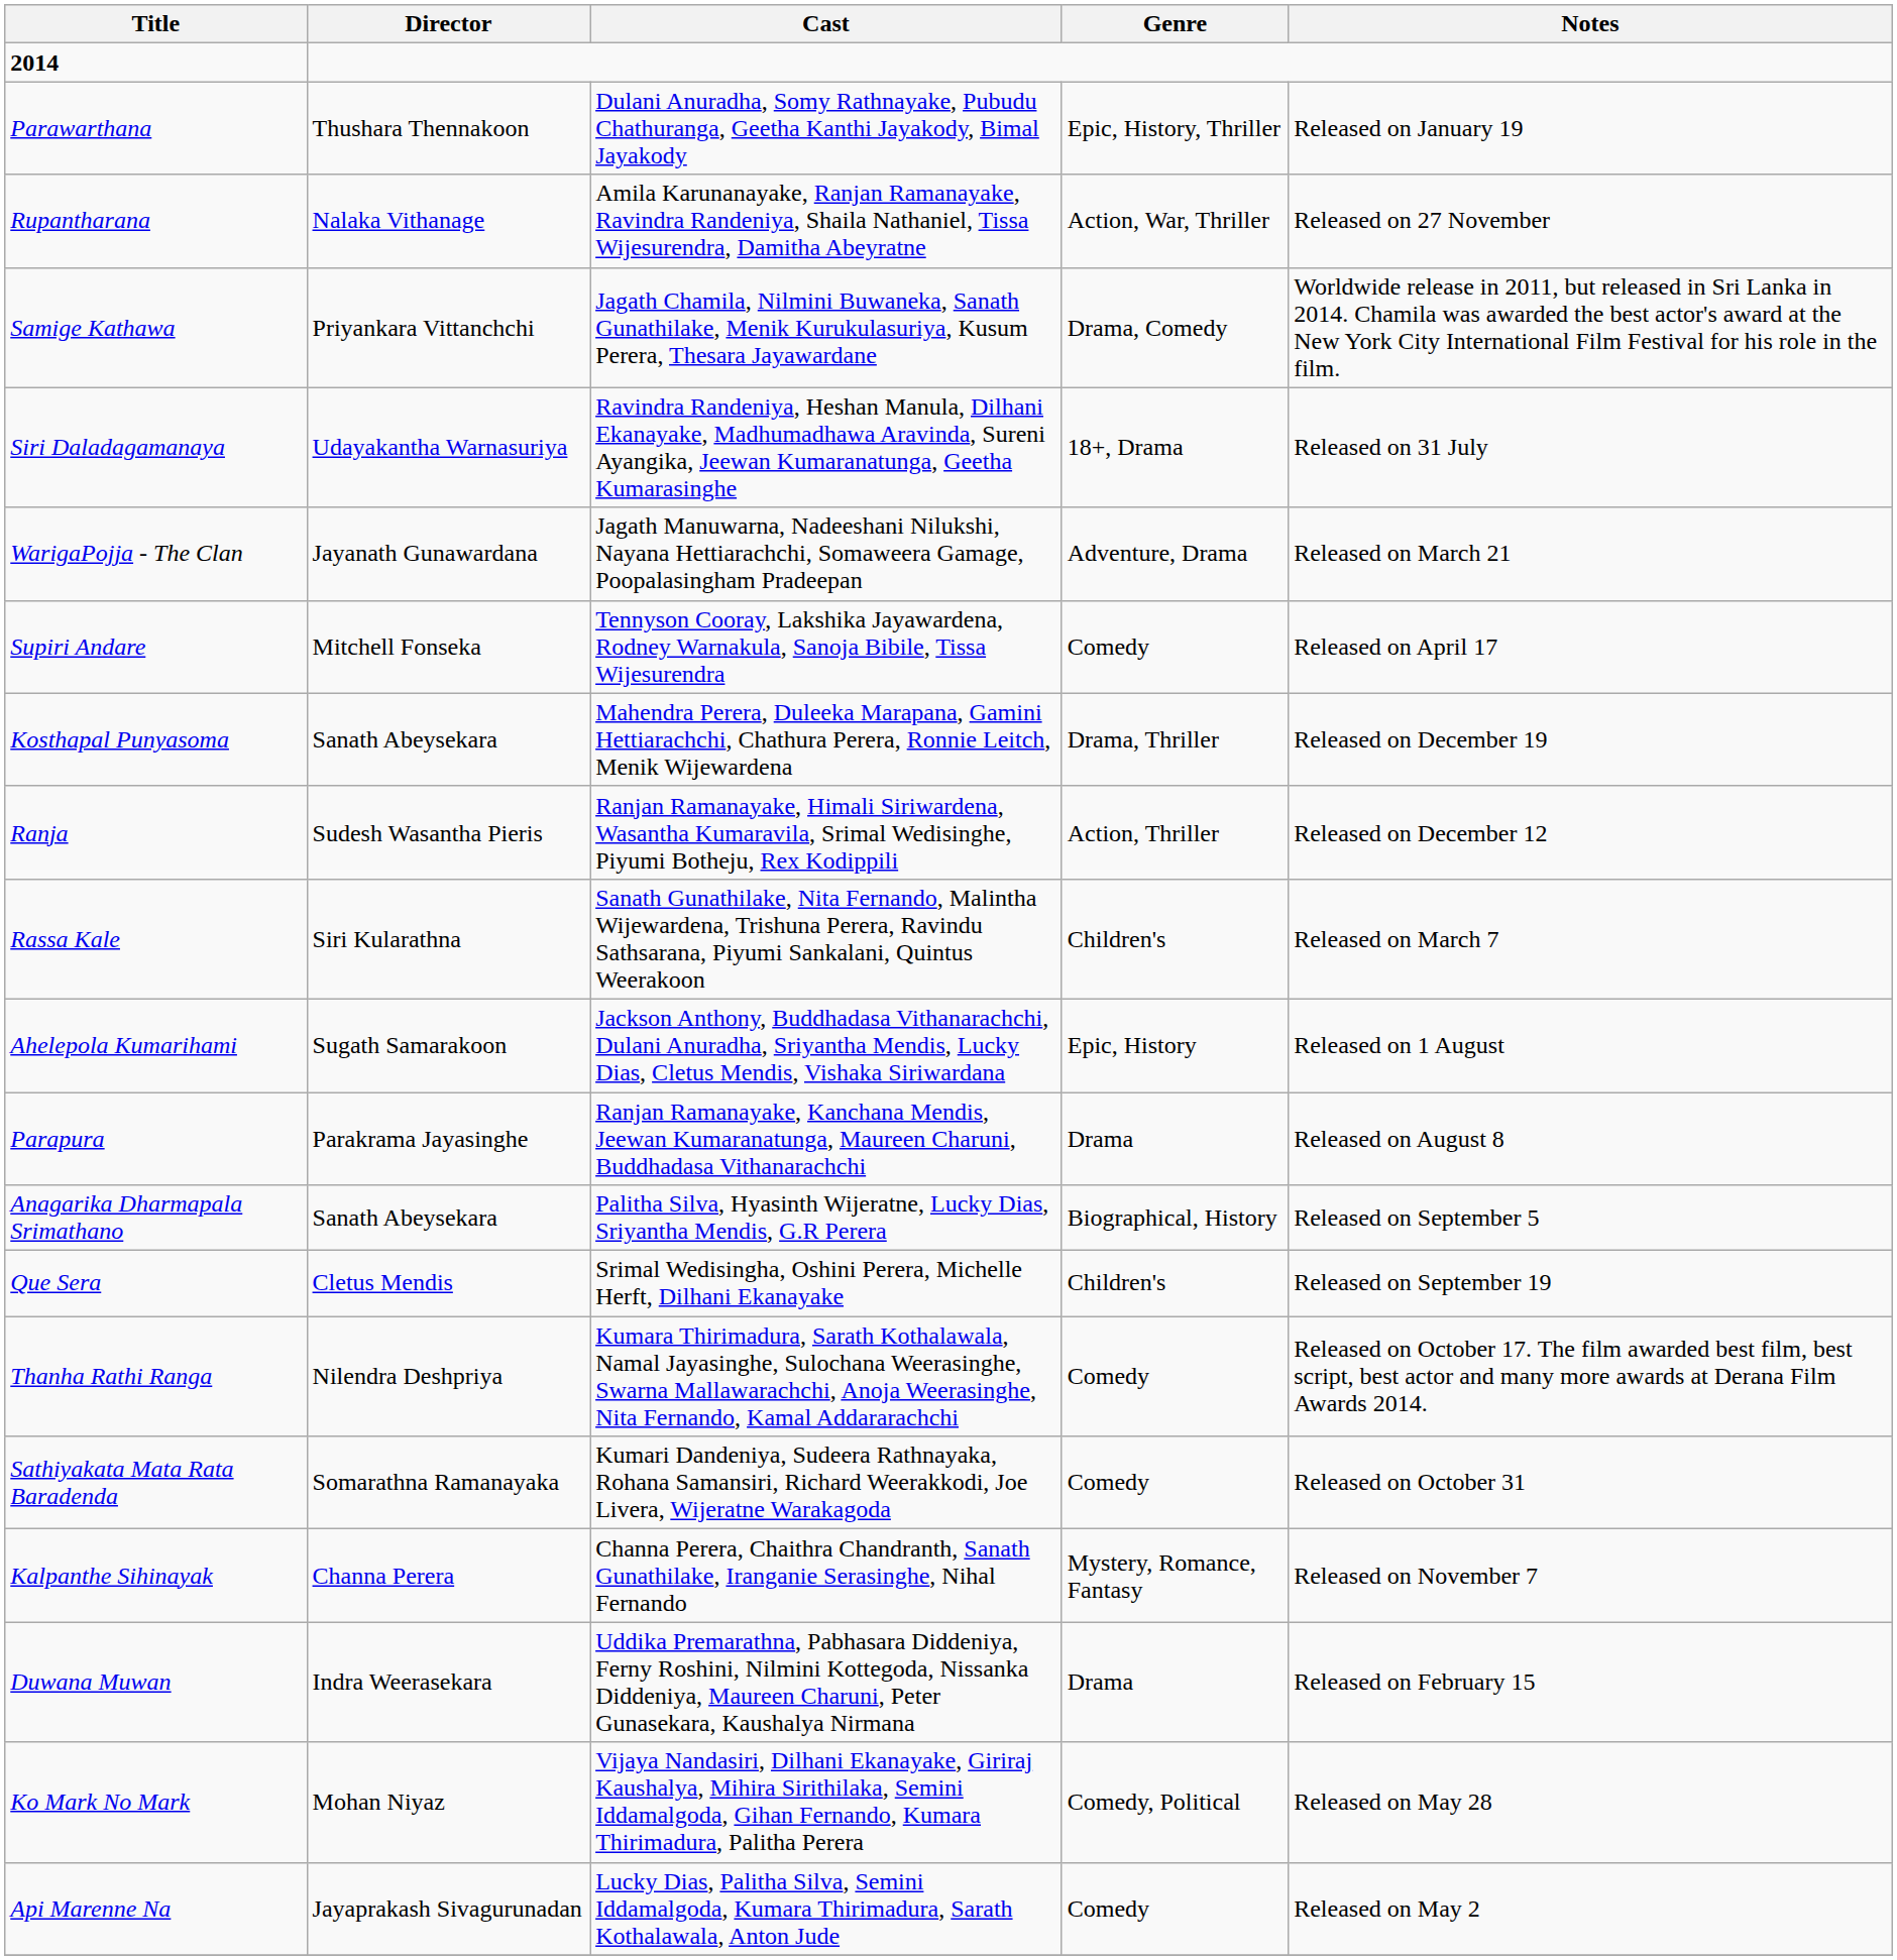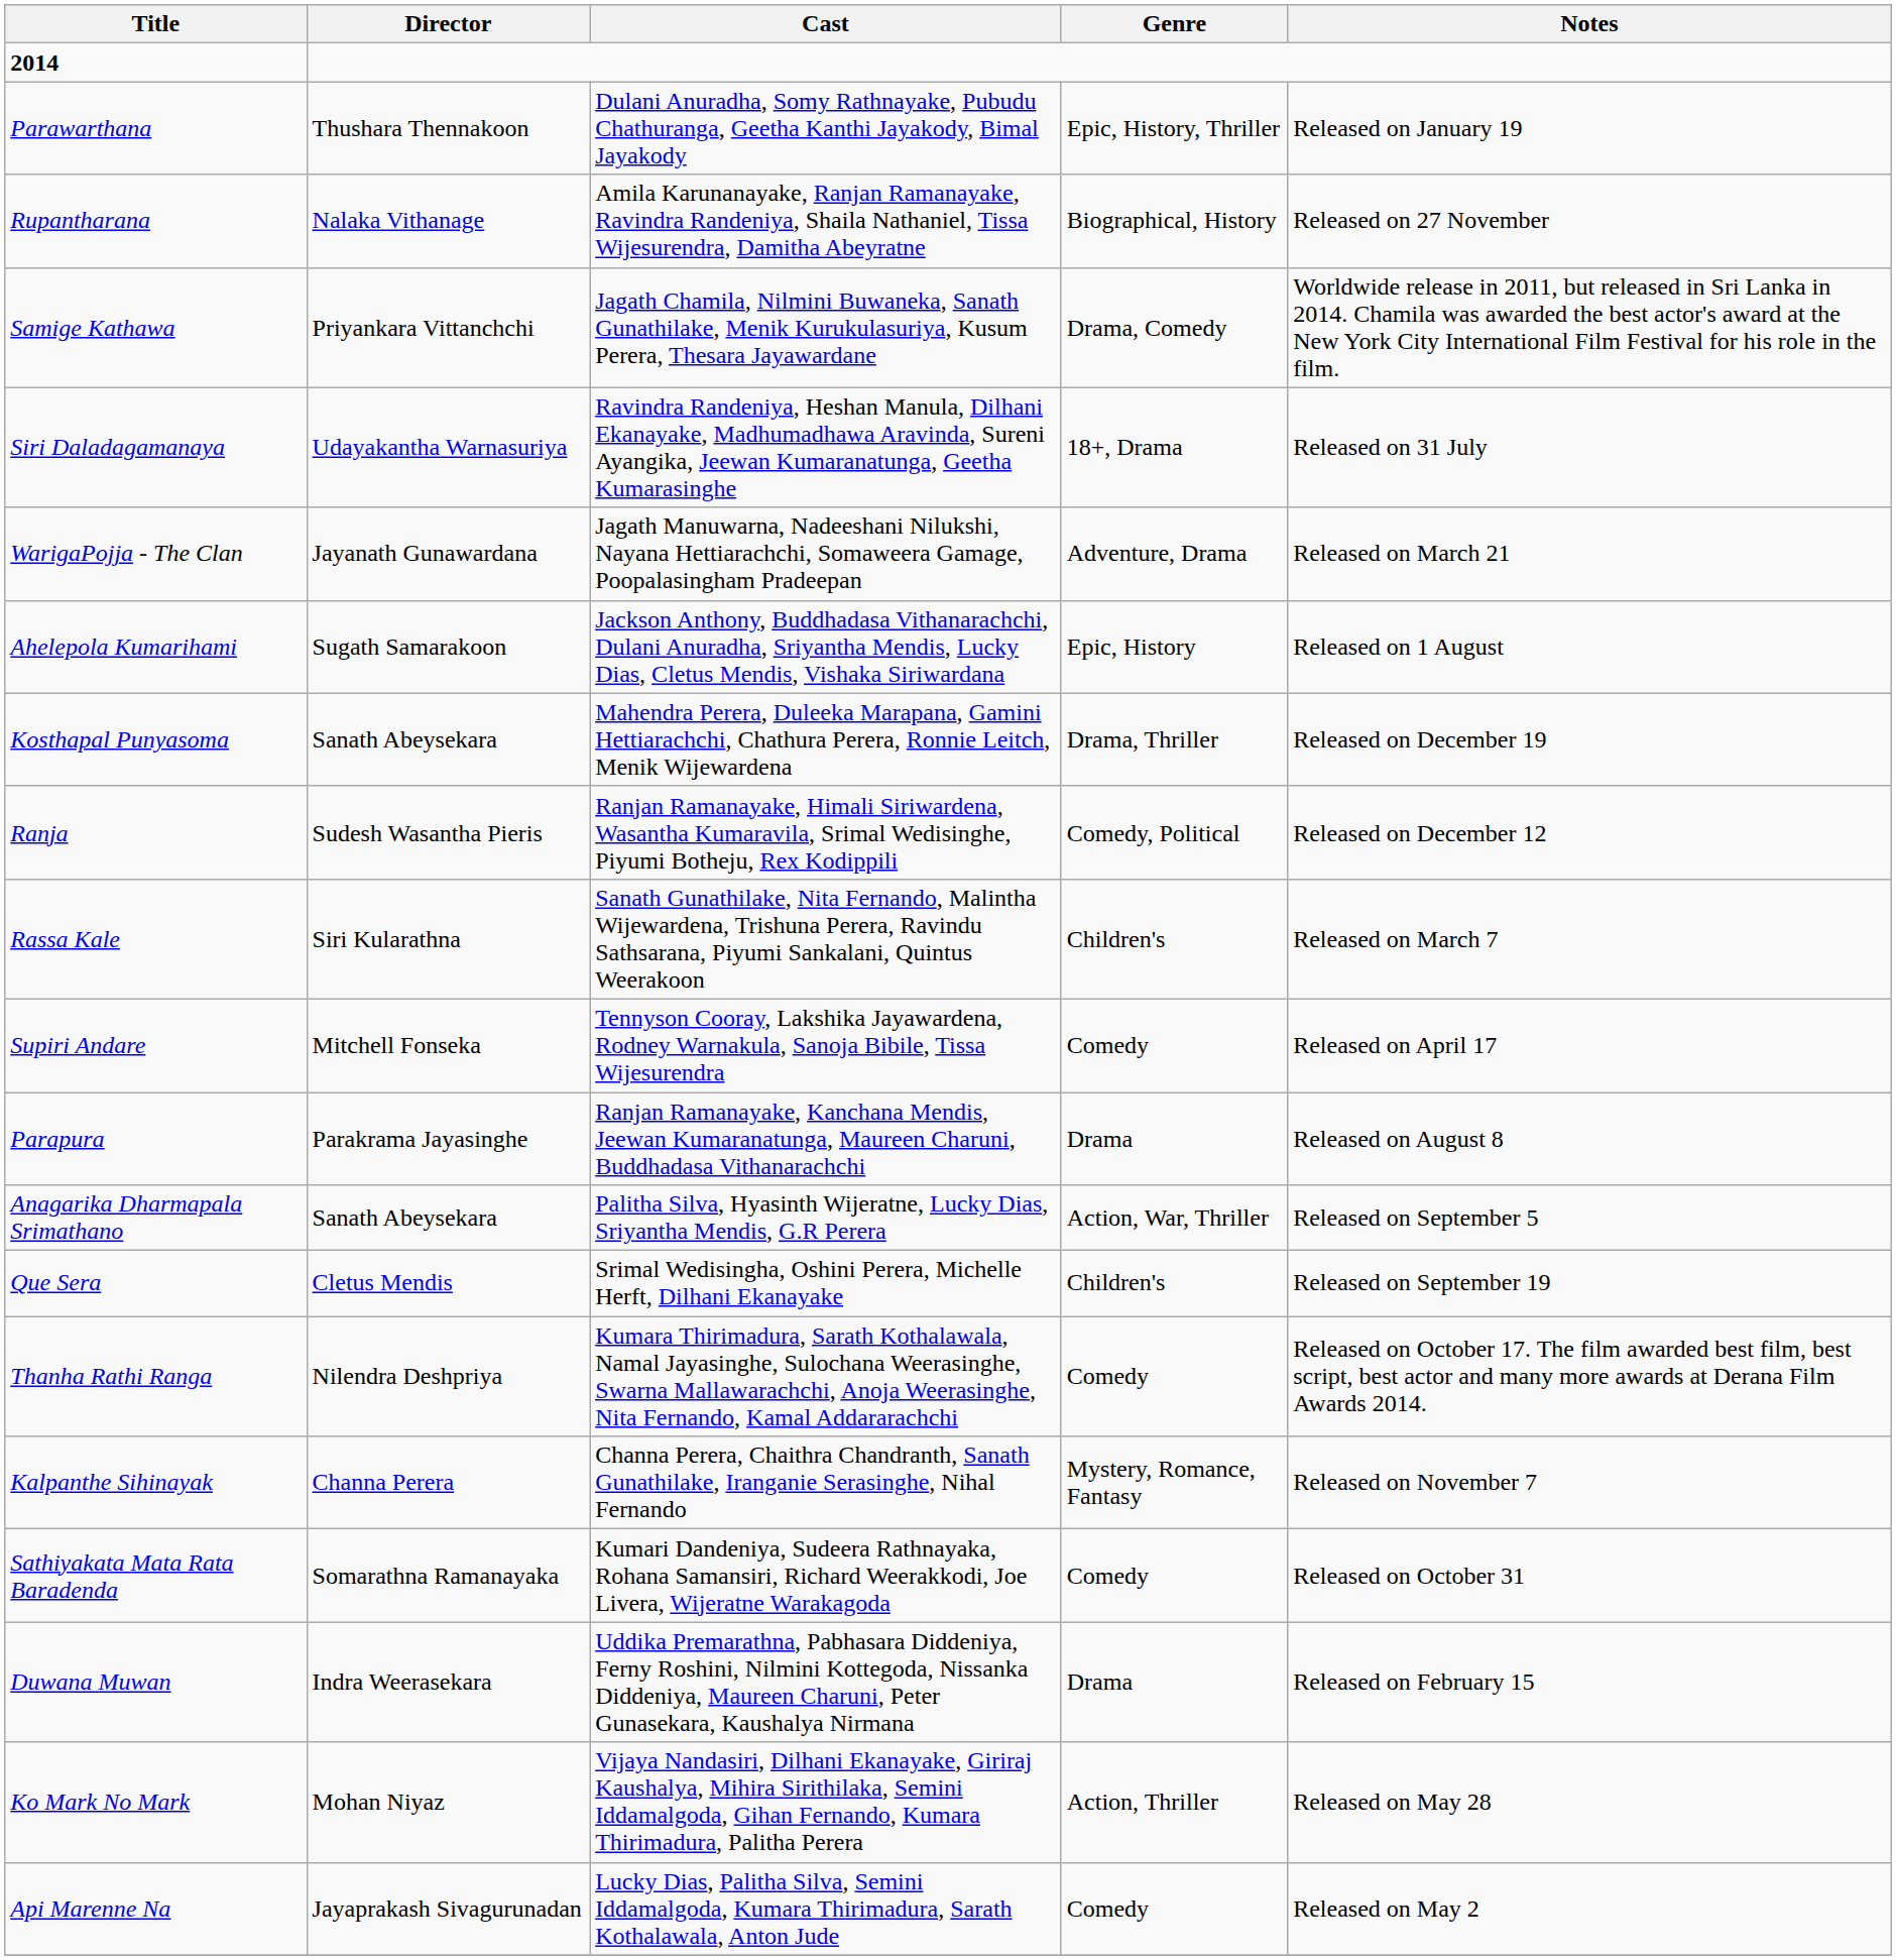 <table class="wikitable">
 <tr>
 <th width=16%>Title</th>
 <th width=15%>Director</th>
 <th width=25%>Cast</th>
 <th width=12%>Genre</th>
 <th width=32%>Notes</th>
 </tr>
 <tr>
 <td><strong>2014</strong></td>
 </tr>
 <tr>
 <td><em><a href='#'>Parawarthana</a></em></td>
 <td>Thushara Thennakoon</td>
 <td><a href='#'>Dulani Anuradha</a>, <a href='#'>Somy Rathnayake</a>, <a href='#'>Pubudu Chathuranga</a>, <a href='#'>Geetha Kanthi Jayakody</a>, <a href='#'>Bimal Jayakody</a></td>
 <td>Epic, History, Thriller</td>
 <td>Released on January 19</td>
 </tr>
 <tr>
 <td><em><a href='#'>Rupantharana</a></em></td>
 <td><a href='#'>Nalaka Vithanage</a></td>
 <td>Amila Karunanayake, <a href='#'>Ranjan Ramanayake</a>, <a href='#'>Ravindra Randeniya</a>, Shaila Nathaniel, <a href='#'>Tissa Wijesurendra</a>, <a href='#'>Damitha Abeyratne</a></td>
-<td>Action, War, Thriller</td>
+<td>Biographical, History</td>
 <td>Released on 27 November</td>
 </tr>
 <tr>
 <td><em><a href='#'>Samige Kathawa</a></em></td>
 <td>Priyankara Vittanchchi</td>
 <td><a href='#'>Jagath Chamila</a>, <a href='#'>Nilmini Buwaneka</a>, <a href='#'>Sanath Gunathilake</a>, <a href='#'>Menik Kurukulasuriya</a>, Kusum Perera, <a href='#'>Thesara Jayawardane</a></td>
 <td>Drama, Comedy</td>
 <td>Worldwide release in 2011, but released in Sri Lanka in 2014. Chamila was awarded the best actor's award at the New York City International Film Festival for his role in the film.</td>
 </tr>
 <tr>
 <td><em><a href='#'>Siri Daladagamanaya</a></em></td>
 <td><a href='#'>Udayakantha Warnasuriya</a></td>
 <td><a href='#'>Ravindra Randeniya</a>, Heshan Manula, <a href='#'>Dilhani Ekanayake</a>, <a href='#'>Madhumadhawa Aravinda</a>, Sureni Ayangika, <a href='#'>Jeewan Kumaranatunga</a>, <a href='#'>Geetha Kumarasinghe</a></td>
 <td>18+, Drama</td>
 <td>Released on 31 July</td>
 </tr>
 <tr>
 <td><em><a href='#'>WarigaPojja</a> - The Clan</em></td>
 <td>Jayanath Gunawardana</td>
 <td>Jagath Manuwarna, Nadeeshani Nilukshi, Nayana Hettiarachchi, Somaweera Gamage, Poopalasingham Pradeepan</td>
 <td>Adventure, Drama</td>
 <td>Released on March 21</td>
 </tr>
 <tr>
-<td><em><a href='#'>Supiri Andare</a></em></td>
-<td>Mitchell Fonseka</td>
-<td><a href='#'>Tennyson Cooray</a>, Lakshika Jayawardena, <a href='#'>Rodney Warnakula</a>, <a href='#'>Sanoja Bibile</a>, <a href='#'>Tissa Wijesurendra</a></td>
-<td>Comedy</td>
-<td>Released on April 17</td>
+<td><em><a href='#'>Ahelepola Kumarihami</a></em></td>
+<td>Sugath Samarakoon</td>
+<td><a href='#'>Jackson Anthony</a>, <a href='#'>Buddhadasa Vithanarachchi</a>, <a href='#'>Dulani Anuradha</a>, <a href='#'>Sriyantha Mendis</a>, <a href='#'>Lucky Dias</a>, <a href='#'>Cletus Mendis</a>, <a href='#'>Vishaka Siriwardana</a></td>
+<td>Epic, History</td>
+<td>Released on 1 August</td>
 </tr>
 <tr>
 <td><em><a href='#'>Kosthapal Punyasoma</a></em></td>
 <td>Sanath Abeysekara</td>
 <td><a href='#'>Mahendra Perera</a>, <a href='#'>Duleeka Marapana</a>, <a href='#'>Gamini Hettiarachchi</a>, Chathura Perera, <a href='#'>Ronnie Leitch</a>, Menik Wijewardena</td>
 <td>Drama, Thriller</td>
 <td>Released on December 19</td>
 </tr>
 <tr>
 <td><em><a href='#'>Ranja</a></em></td>
 <td>Sudesh Wasantha Pieris</td>
 <td><a href='#'>Ranjan Ramanayake</a>, <a href='#'>Himali Siriwardena</a>, <a href='#'>Wasantha Kumaravila</a>, Srimal Wedisinghe, Piyumi Botheju, <a href='#'>Rex Kodippili</a></td>
-<td>Action, Thriller</td>
+<td>Comedy, Political</td>
 <td>Released on December 12</td>
 </tr>
 <tr>
 <td><em><a href='#'>Rassa Kale</a></em></td>
 <td>Siri Kularathna</td>
 <td><a href='#'>Sanath Gunathilake</a>, <a href='#'>Nita Fernando</a>, Malintha Wijewardena, Trishuna Perera, Ravindu Sathsarana, Piyumi Sankalani, Quintus Weerakoon</td>
 <td>Children's</td>
 <td>Released on March 7</td>
 </tr>
 <tr>
-<td><em><a href='#'>Ahelepola Kumarihami</a></em></td>
-<td>Sugath Samarakoon</td>
-<td><a href='#'>Jackson Anthony</a>, <a href='#'>Buddhadasa Vithanarachchi</a>, <a href='#'>Dulani Anuradha</a>, <a href='#'>Sriyantha Mendis</a>, <a href='#'>Lucky Dias</a>, <a href='#'>Cletus Mendis</a>, <a href='#'>Vishaka Siriwardana</a></td>
-<td>Epic, History</td>
-<td>Released on 1 August</td>
+<td><em><a href='#'>Supiri Andare</a></em></td>
+<td>Mitchell Fonseka</td>
+<td><a href='#'>Tennyson Cooray</a>, Lakshika Jayawardena, <a href='#'>Rodney Warnakula</a>, <a href='#'>Sanoja Bibile</a>, <a href='#'>Tissa Wijesurendra</a></td>
+<td>Comedy</td>
+<td>Released on April 17</td>
 </tr>
 <tr>
 <td><em><a href='#'>Parapura</a></em></td>
 <td>Parakrama Jayasinghe</td>
 <td><a href='#'>Ranjan Ramanayake</a>, <a href='#'>Kanchana Mendis</a>, <a href='#'>Jeewan Kumaranatunga</a>, <a href='#'>Maureen Charuni</a>, <a href='#'>Buddhadasa Vithanarachchi</a></td>
 <td>Drama</td>
 <td>Released on August 8</td>
 </tr>
 <tr>
 <td><em><a href='#'>Anagarika Dharmapala Srimathano</a></em></td>
 <td>Sanath Abeysekara</td>
 <td><a href='#'>Palitha Silva</a>, Hyasinth Wijeratne, <a href='#'>Lucky Dias</a>, <a href='#'>Sriyantha Mendis</a>, <a href='#'>G.R Perera</a></td>
-<td>Biographical, History</td>
+<td>Action, War, Thriller</td>
 <td>Released on September 5</td>
 </tr>
 <tr>
 <td><em><a href='#'>Que Sera</a></em></td>
 <td><a href='#'>Cletus Mendis</a></td>
 <td>Srimal Wedisingha, Oshini Perera, Michelle Herft, <a href='#'>Dilhani Ekanayake</a></td>
 <td>Children's</td>
 <td>Released on September 19</td>
 </tr>
 <tr>
 <td><em><a href='#'>Thanha Rathi Ranga</a></em></td>
 <td>Nilendra Deshpriya</td>
 <td><a href='#'>Kumara Thirimadura</a>, <a href='#'>Sarath Kothalawala</a>, Namal Jayasinghe, Sulochana Weerasinghe, <a href='#'>Swarna Mallawarachchi</a>, <a href='#'>Anoja Weerasinghe</a>, <a href='#'>Nita Fernando</a>, <a href='#'>Kamal Addararachchi</a></td>
 <td>Comedy</td>
 <td>Released on October 17. The film awarded best film, best script, best actor and many more awards at Derana Film Awards 2014.</td>
 </tr>
 <tr>
+<td><em><a href='#'>Kalpanthe Sihinayak</a></em></td>
+<td><a href='#'>Channa Perera</a></td>
+<td>Channa Perera, Chaithra Chandranth, <a href='#'>Sanath Gunathilake</a>, <a href='#'>Iranganie Serasinghe</a>, Nihal Fernando</td>
+<td>Mystery, Romance, Fantasy</td>
+<td>Released on November 7</td>
+</tr>
+<tr>
 <td><em><a href='#'>Sathiyakata Mata Rata Baradenda</a></em></td>
 <td>Somarathna Ramanayaka</td>
 <td>Kumari Dandeniya, Sudeera Rathnayaka, Rohana Samansiri, Richard Weerakkodi, Joe Livera, <a href='#'>Wijeratne Warakagoda</a></td>
 <td>Comedy</td>
 <td>Released on October 31</td>
-</tr>
-<tr>
-<td><em><a href='#'>Kalpanthe Sihinayak</a></em></td>
-<td><a href='#'>Channa Perera</a></td>
-<td>Channa Perera, Chaithra Chandranth, <a href='#'>Sanath Gunathilake</a>, <a href='#'>Iranganie Serasinghe</a>, Nihal Fernando</td>
-<td>Mystery, Romance, Fantasy</td>
-<td>Released on November 7</td>
 </tr>
 <tr>
 <td><em><a href='#'>Duwana Muwan</a></em></td>
 <td>Indra Weerasekara</td>
 <td><a href='#'>Uddika Premarathna</a>, Pabhasara Diddeniya, Ferny Roshini, Nilmini Kottegoda, Nissanka Diddeniya, <a href='#'>Maureen Charuni</a>, Peter Gunasekara, Kaushalya Nirmana</td>
 <td>Drama</td>
 <td>Released on February 15</td>
 </tr>
 <tr>
 <td><em><a href='#'>Ko Mark No Mark</a></em></td>
 <td>Mohan Niyaz</td>
 <td><a href='#'>Vijaya Nandasiri</a>, <a href='#'>Dilhani Ekanayake</a>, <a href='#'>Giriraj Kaushalya</a>, <a href='#'>Mihira Sirithilaka</a>, <a href='#'>Semini Iddamalgoda</a>, <a href='#'>Gihan Fernando</a>, <a href='#'>Kumara Thirimadura</a>, Palitha Perera</td>
-<td>Comedy, Political</td>
+<td>Action, Thriller</td>
 <td>Released on May 28</td>
 </tr>
 <tr>
 <td><em><a href='#'>Api Marenne Na</a></em></td>
 <td>Jayaprakash Sivagurunadan</td>
 <td><a href='#'>Lucky Dias</a>, <a href='#'>Palitha Silva</a>, <a href='#'>Semini Iddamalgoda</a>, <a href='#'>Kumara Thirimadura</a>, <a href='#'>Sarath Kothalawala</a>, <a href='#'>Anton Jude</a></td>
 <td>Comedy</td>
 <td>Released on May 2</td>
 </tr>
 <tr>
 </tr>
 </table>
